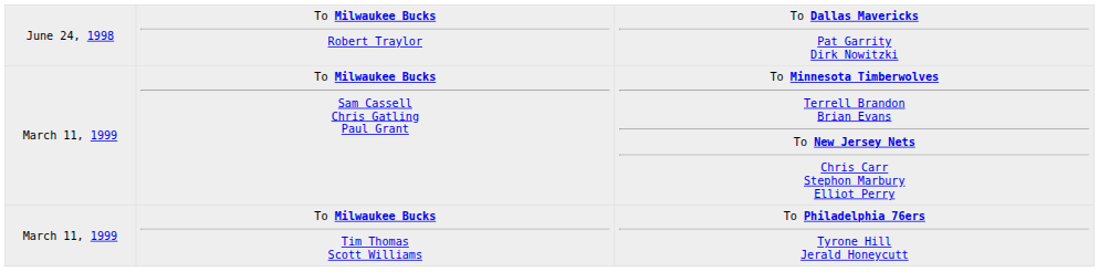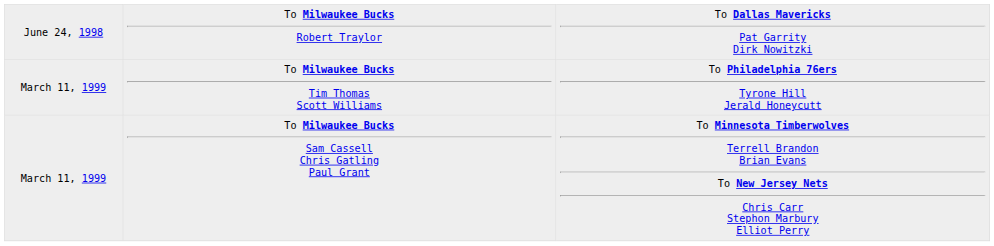 <table border=1 style="border-collapse:collapse; text-align: center; width: 100%" bordercolor="#DFDFDF"  cellpadding="5">
 <tr bgcolor="eeeeee">
 <td style="width:12%">June 24, <a href='#'>1998</a></td>
 <td style="width:44%" valign="top">To <strong><a href='#'>Milwaukee Bucks</a></strong><hr><a href='#'>Robert Traylor</a></td>
 <td style="width:44%" valign="top">To <strong><a href='#'>Dallas Mavericks</a></strong><hr><a href='#'>Pat Garrity</a><br><a href='#'>Dirk Nowitzki</a></td>
 </tr>
 <tr bgcolor="eeeeee">
 <td style="width:12%">March 11, <a href='#'>1999</a></td>
+<td style="width:44%" valign="top">To <strong><a href='#'>Milwaukee Bucks</a></strong><hr><a href='#'>Tim Thomas</a><br><a href='#'>Scott Williams</a></td>
+<td style="width:44%" valign="top">To <strong><a href='#'>Philadelphia 76ers</a></strong><hr><a href='#'>Tyrone Hill</a><br><a href='#'>Jerald Honeycutt</a></td>
+</tr>
+<tr bgcolor="eeeeee">
+<td style="width:12%">March 11, <a href='#'>1999</a></td>
 <td style="width:44%" valign="top">To <strong><a href='#'>Milwaukee Bucks</a></strong><hr><a href='#'>Sam Cassell</a><br><a href='#'>Chris Gatling</a><br><a href='#'>Paul Grant</a></td>
 <td style="width:44%" valign="top">To <strong><a href='#'>Minnesota Timberwolves</a></strong><hr><a href='#'>Terrell Brandon</a><br><a href='#'>Brian Evans</a><hr>To <strong><a href='#'>New Jersey Nets</a></strong><hr><a href='#'>Chris Carr</a><br><a href='#'>Stephon Marbury</a><br><a href='#'>Elliot Perry</a></td>
 </tr>
-<tr bgcolor="eeeeee">
-<td style="width:12%">March 11, <a href='#'>1999</a></td>
-<td style="width:44%" valign="top">To <strong><a href='#'>Milwaukee Bucks</a></strong><hr><a href='#'>Tim Thomas</a><br><a href='#'>Scott Williams</a></td>
-<td style="width:44%" valign="top">To <strong><a href='#'>Philadelphia 76ers</a></strong><hr><a href='#'>Tyrone Hill</a><br><a href='#'>Jerald Honeycutt</a></td>
-</tr>
 </table>
